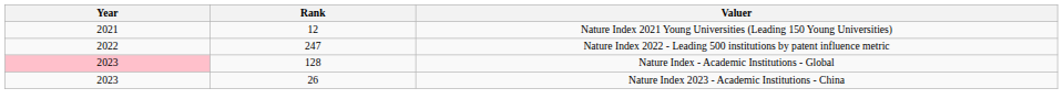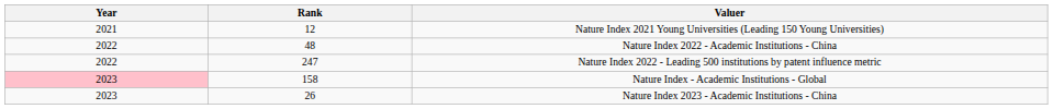 <table class="wikitable sortable" width="100%">
 <tr>
 <th width="8%">Year</th>
 <th width="8%">Rank</th>
 <th width="25%">Valuer</th>
 </tr>
 <tr>
 <td align="center">2021</td>
 <td align="center">12</td>
 <td align="center">Nature Index 2021 Young Universities (Leading 150 Young Universities)</td>
 </tr>
 <tr>
 <td align="center">2022</td>
+<td align="center">48</td>
+<td align="center">Nature Index 2022 - Academic Institutions - China</td>
+</tr>
+<tr>
+<td align="center">2022</td>
 <td align="center">247</td>
 <td align="center">Nature Index 2022 - Leading 500 institutions by patent influence metric</td>
 </tr>
 <tr>
 <td align="center" style="background: pink;">2023</td>
-<td align="center">128</td>
+<td align="center">158</td>
 <td align="center">Nature Index - Academic Institutions - Global</td>
 </tr>
 <tr>
 <td align="center">2023</td>
 <td align="center">26</td>
 <td align="center">Nature Index 2023 - Academic Institutions - China</td>
 </tr>
 </table>
